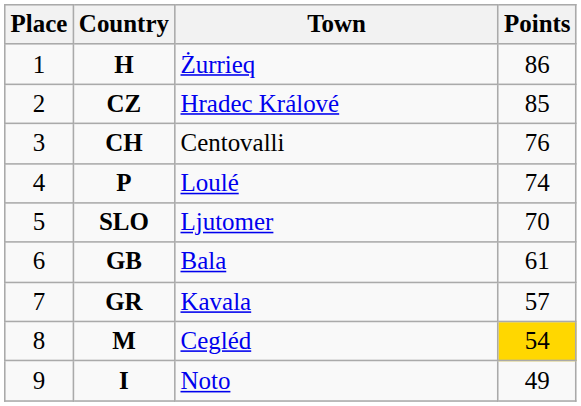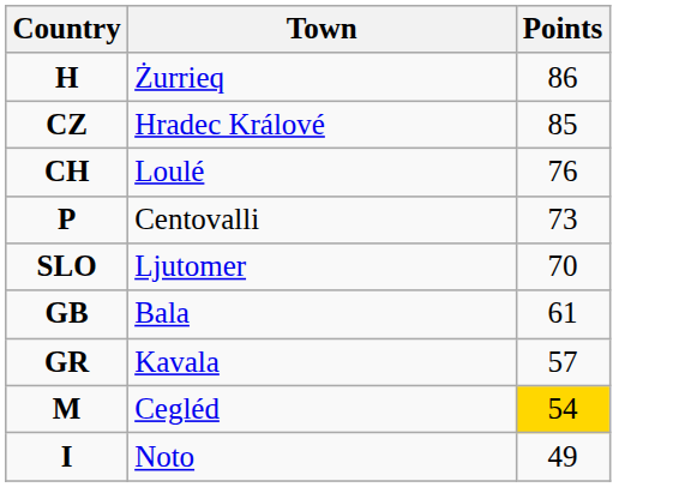 <table class="wikitable" style="text-align;">
 <tr>
-<th width="25">Place</th>
 <th width="25">Country</th>
 <th width="200">Town</th>
 <th width="25">Points</th>
 </tr>
 <tr>
-<td align="center">1</td>
 <td align="center"><strong>H</strong></td>
 <td align="left"><a href='#'>Żurrieq</a></td>
 <td align="center">86</td>
 </tr>
 <tr>
-<td align="center">2</td>
 <td align="center"><strong>CZ</strong></td>
 <td align="left"><a href='#'>Hradec Králové</a></td>
 <td align="center">85</td>
 </tr>
 <tr>
-<td align="center">3</td>
 <td align="center"><strong>CH</strong></td>
-<td align="left">Centovalli</td>
+<td align="left"><a href='#'>Loulé</a></td>
 <td align="center">76</td>
 </tr>
 <tr>
-<td align="center">4</td>
 <td align="center"><strong>P</strong></td>
-<td align="left"><a href='#'>Loulé</a></td>
-<td align="center">74</td>
+<td align="left">Centovalli</td>
+<td align="center">73</td>
 </tr>
 <tr>
-<td align="center">5</td>
 <td align="center"><strong>SLO</strong></td>
 <td align="left"><a href='#'>Ljutomer</a></td>
 <td align="center">70</td>
 </tr>
 <tr>
-<td align="center">6</td>
 <td align="center"><strong>GB</strong></td>
 <td align="left"><a href='#'>Bala</a></td>
 <td align="center">61</td>
 </tr>
 <tr>
-<td align="center">7</td>
 <td align="center"><strong>GR</strong></td>
 <td align="left"><a href='#'>Kavala</a></td>
 <td align="center">57</td>
 </tr>
 <tr>
-<td align="center">8</td>
 <td align="center"><strong>M</strong></td>
 <td align="left"><a href='#'>Cegléd</a></td>
 <td align="center" style="background: gold;">54</td>
 </tr>
 <tr>
-<td align="center">9</td>
 <td align="center"><strong>I</strong></td>
 <td align="left"><a href='#'>Noto</a></td>
 <td align="center">49</td>
 </tr>
 </table>
